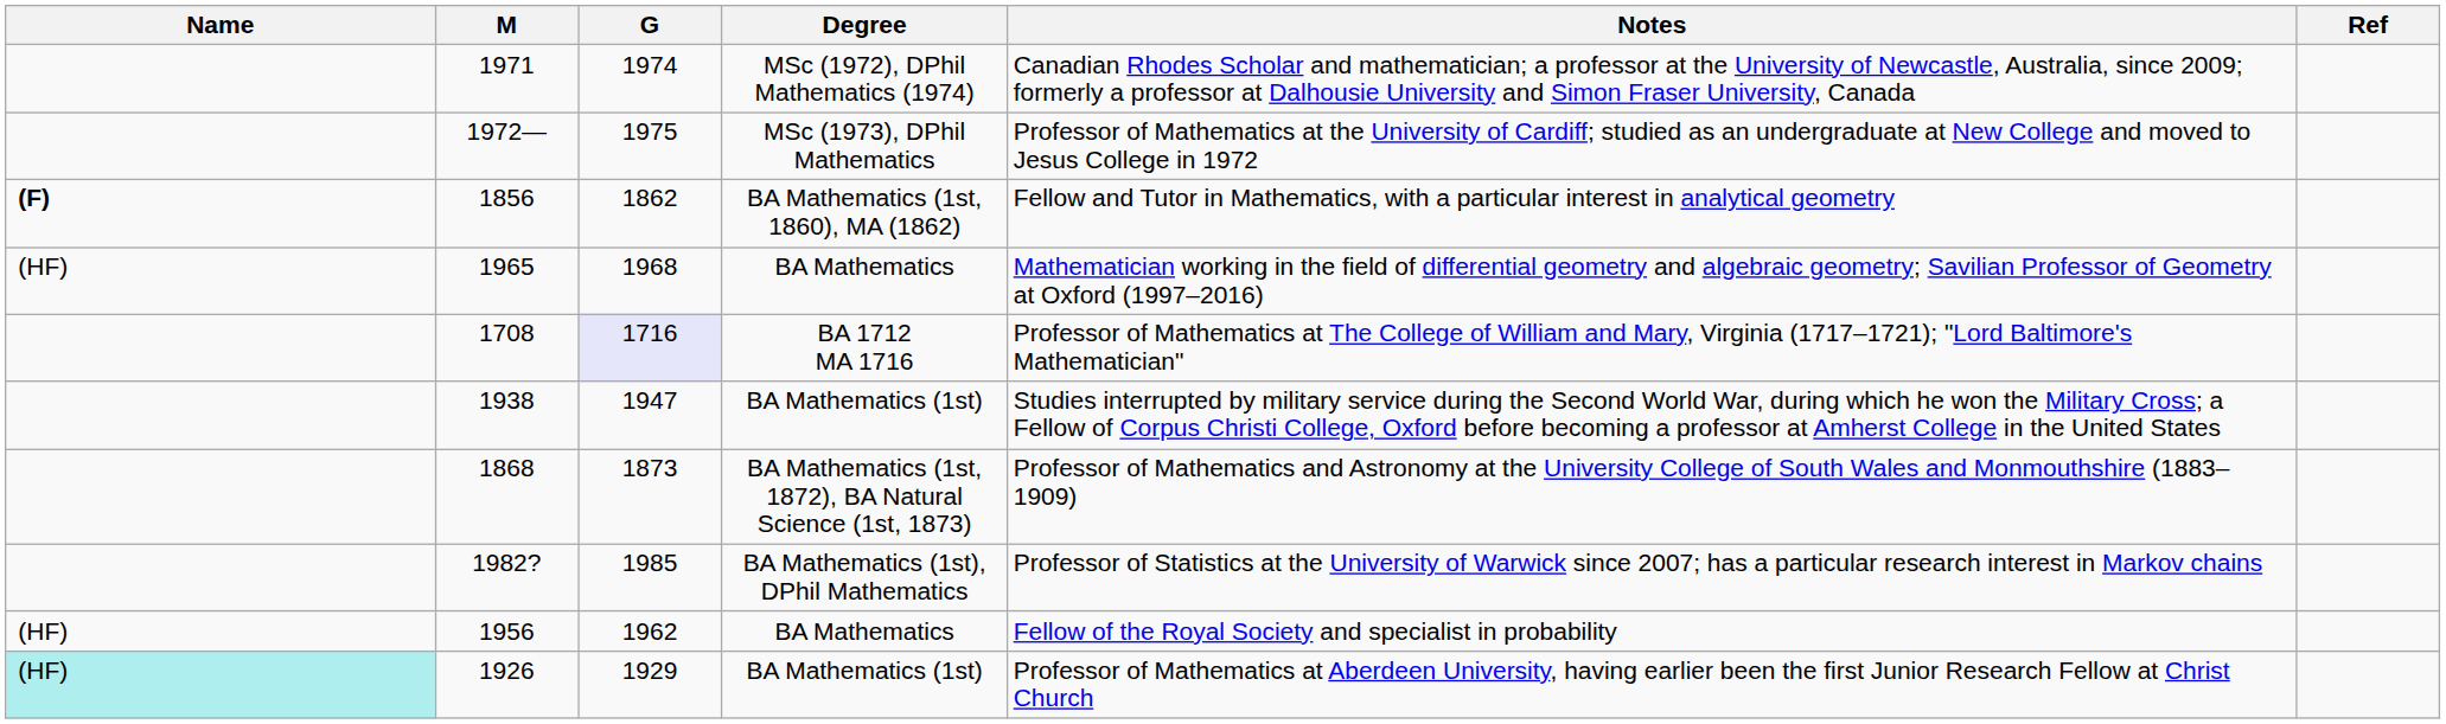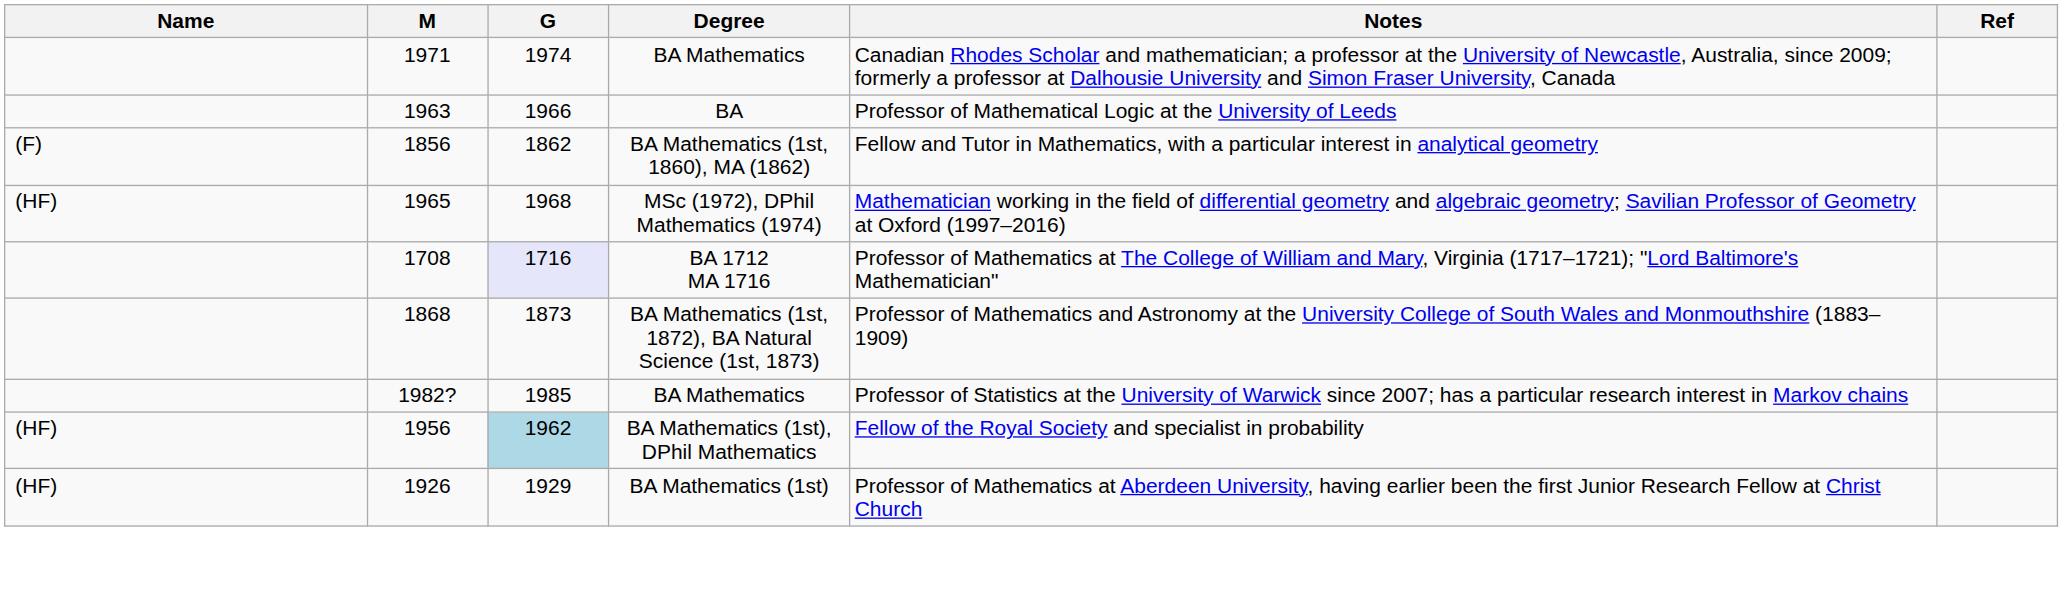 <table class="wikitable sortable">
 <tr>
 <th width="15%">Name</th>
 <th width="5%">M</th>
 <th width="5%">G</th>
 <th width="10%" class="unsortable">Degree</th>
 <th width="45%" class="unsortable">Notes</th>
 <th width="5%" class="unsortable">Ref</th>
 </tr>
 <tr valign="top">
 <td></td>
 <td align="center">1971</td>
 <td align="center">1974</td>
-<td align="center">MSc (1972), DPhil Mathematics (1974)</td>
+<td align="center">BA Mathematics</td>
 <td>Canadian <a href='#'>Rhodes Scholar</a> and mathematician; a professor at the <a href='#'>University of Newcastle</a>, Australia, since 2009; formerly a professor at <a href='#'>Dalhousie University</a> and <a href='#'>Simon Fraser University</a>, Canada</td>
 <td align="center"></td>
 </tr>
 <tr valign="top">
 <td></td>
-<td align="center"><span>1972</span>—</td>
-<td align="center">1975</td>
-<td align="center">MSc (1973), DPhil Mathematics</td>
-<td>Professor of Mathematics at the <a href='#'>University of Cardiff</a>; studied as an undergraduate at <a href='#'>New College</a> and moved to Jesus College in 1972</td>
+<td align="center">1963</td>
+<td align="center">1966</td>
+<td align="center">BA</td>
+<td>Professor of Mathematical Logic at the <a href='#'>University of Leeds</a></td>
 <td align="center"></td>
 </tr>
 <tr valign="top">
-<td><strong> (F)</strong></td>
+<td> (F)</td>
 <td align="center">1856</td>
 <td align="center">1862</td>
 <td align="center">BA Mathematics (1st, 1860), MA (1862)</td>
 <td>Fellow and Tutor in Mathematics, with a particular interest in <a href='#'>analytical geometry</a></td>
 <td align="center"></td>
 </tr>
 <tr valign="top">
 <td> (HF)</td>
 <td align="center">1965</td>
 <td align="center">1968</td>
-<td align="center">BA Mathematics</td>
+<td align="center">MSc (1972), DPhil Mathematics (1974)</td>
 <td><a href='#'>Mathematician</a> working in the field of <a href='#'>differential geometry</a> and <a href='#'>algebraic geometry</a>; <a href='#'>Savilian Professor of Geometry</a> at Oxford (1997–2016)</td>
 <td align="center"></td>
 </tr>
 <tr valign="top">
 <td></td>
 <td align="center">1708</td>
 <td align="center" style="background: lavender;">1716</td>
 <td align="center">BA 1712<br>MA 1716</td>
 <td>Professor of Mathematics at <a href='#'>The College of William and Mary</a>, Virginia (1717–1721); "<a href='#'>Lord Baltimore's</a> Mathematician"</td>
-<td align="center"></td>
-</tr>
-<tr valign="top">
-<td></td>
-<td align="center">1938</td>
-<td align="center">1947</td>
-<td align="center">BA Mathematics (1st)</td>
-<td>Studies interrupted by military service during the Second World War, during which he won the <a href='#'>Military Cross</a>; a Fellow of <a href='#'>Corpus Christi College, Oxford</a> before becoming a professor at <a href='#'>Amherst College</a> in the United States</td>
 <td align="center"></td>
 </tr>
 <tr valign="top">
 <td></td>
 <td align="center">1868</td>
 <td align="center">1873</td>
 <td align="center">BA Mathematics (1st, 1872), BA Natural Science (1st, 1873)</td>
 <td>Professor of Mathematics and Astronomy at the <a href='#'>University College of South Wales and Monmouthshire</a> (1883–1909)</td>
 <td align="center"></td>
 </tr>
 <tr valign="top">
 <td></td>
 <td align="center"><span>1982</span>?</td>
 <td align="center">1985</td>
-<td align="center">BA Mathematics (1st), DPhil Mathematics</td>
+<td align="center">BA Mathematics</td>
 <td>Professor of Statistics at the <a href='#'>University of Warwick</a> since 2007; has a particular research interest in <a href='#'>Markov chains</a></td>
 <td align="center"></td>
 </tr>
 <tr valign="top">
 <td> (HF)</td>
 <td align="center">1956</td>
-<td align="center">1962</td>
-<td align="center">BA Mathematics</td>
+<td align="center" style="background: lightblue;">1962</td>
+<td align="center">BA Mathematics (1st), DPhil Mathematics</td>
 <td><a href='#'>Fellow of the Royal Society</a> and specialist in probability</td>
 <td align="center"></td>
 </tr>
 <tr valign="top">
-<td style="background: paleturquoise;"> (HF)</td>
+<td> (HF)</td>
 <td align="center">1926</td>
 <td align="center">1929</td>
 <td align="center">BA Mathematics (1st)</td>
 <td>Professor of Mathematics at <a href='#'>Aberdeen University</a>, having earlier been the first Junior Research Fellow at <a href='#'>Christ Church</a></td>
 <td align="center"></td>
 </tr>
 </table>
